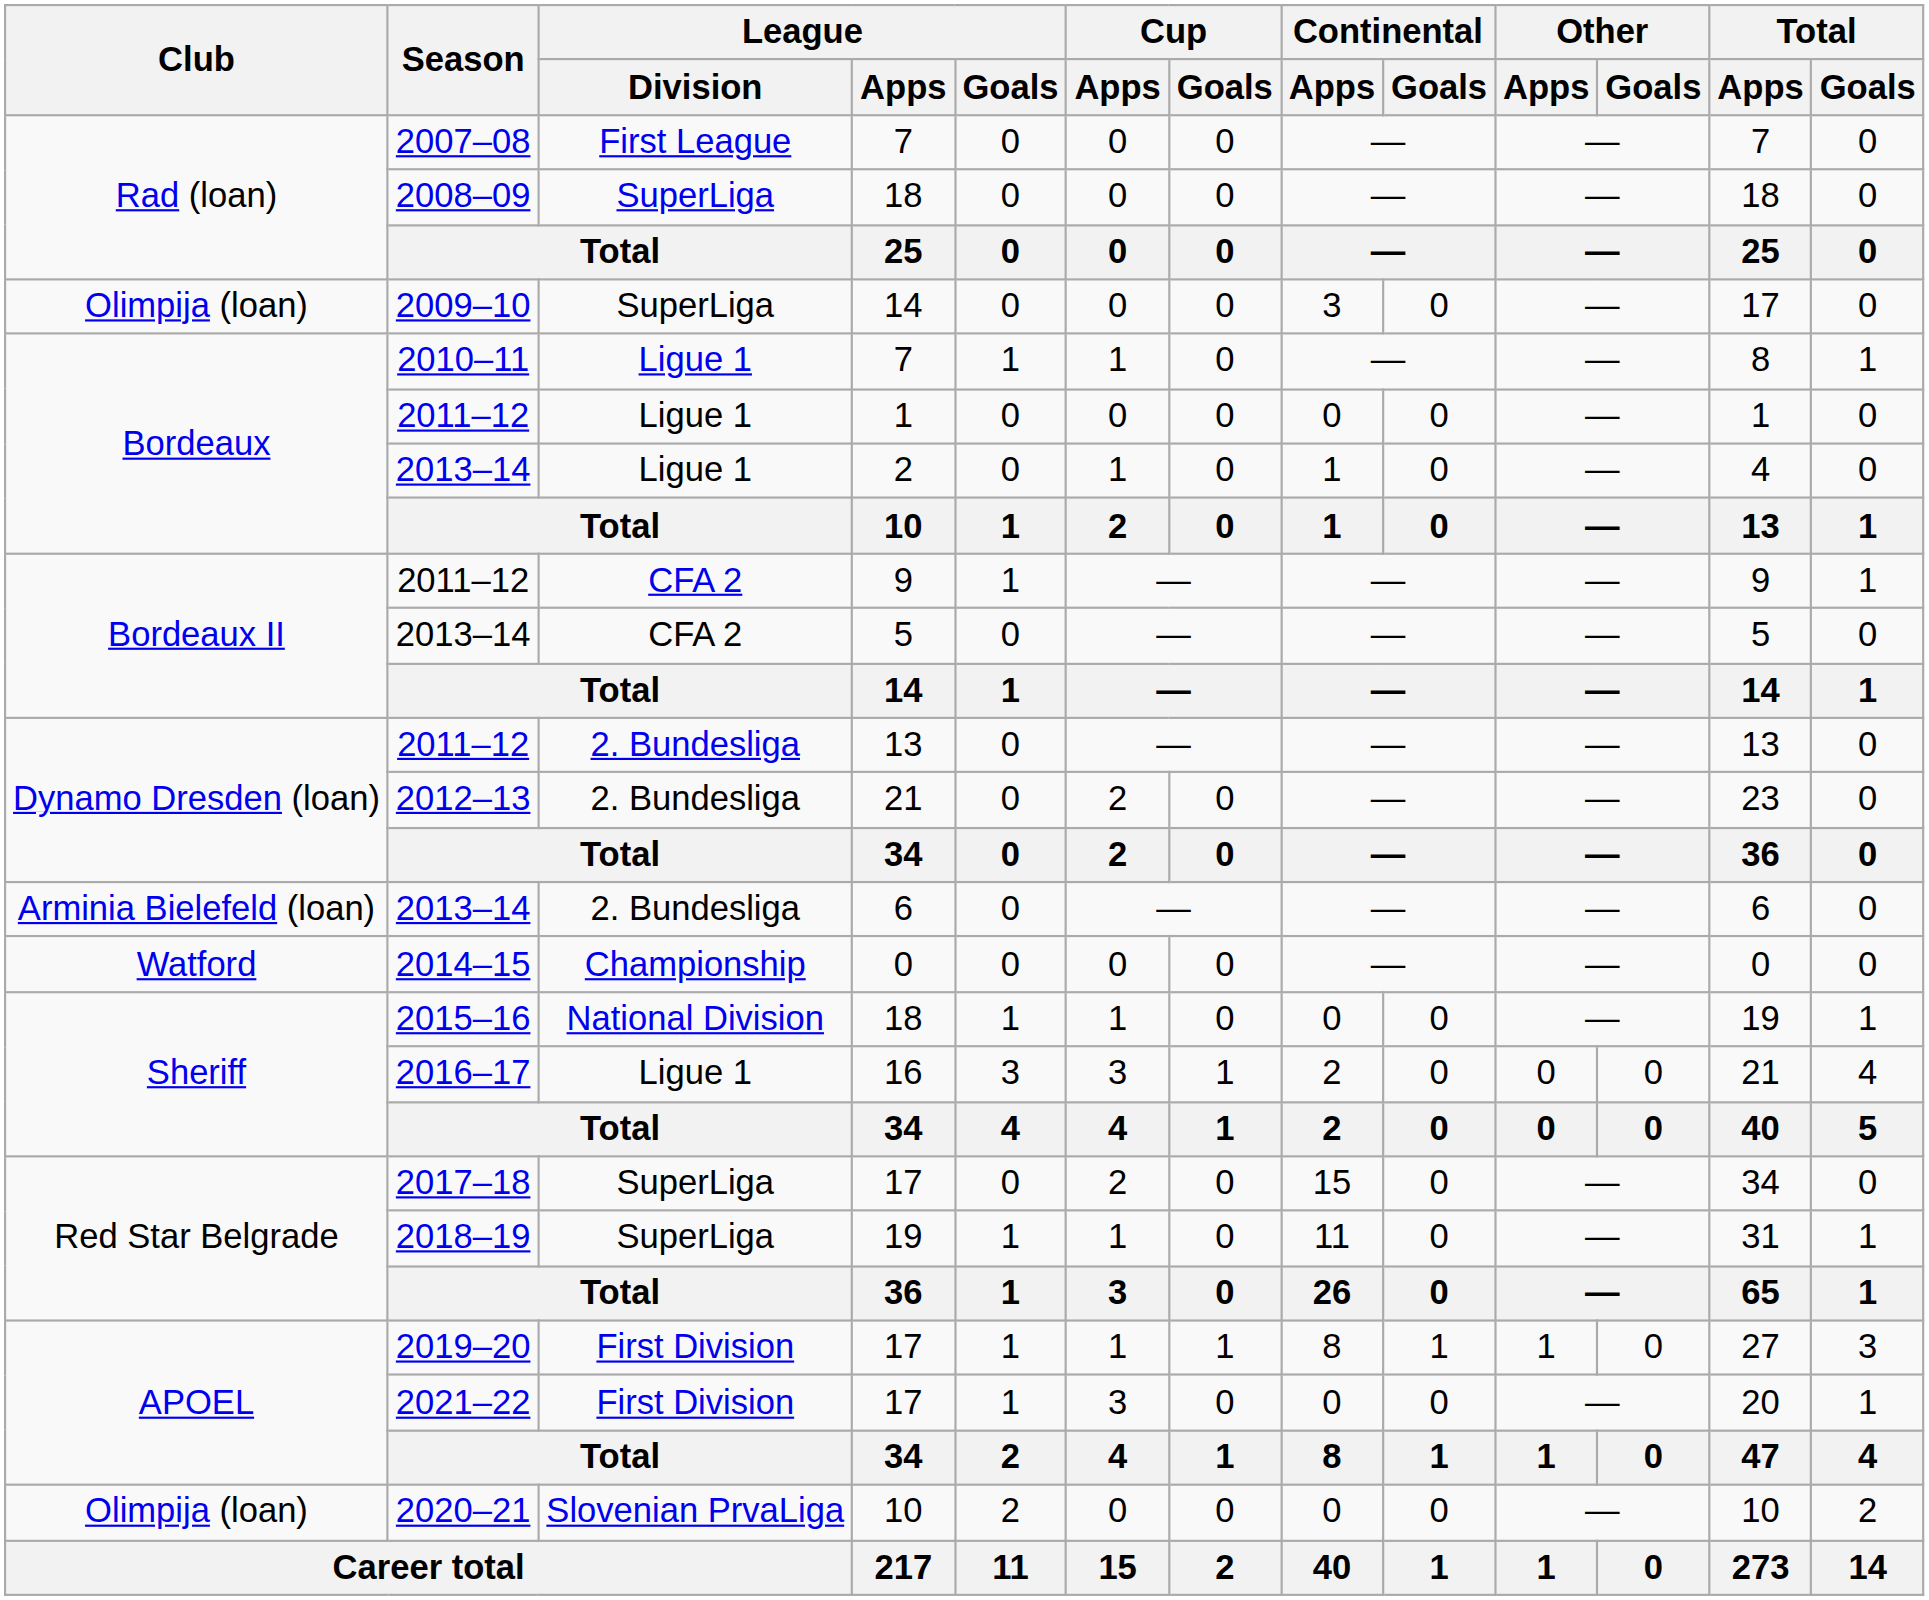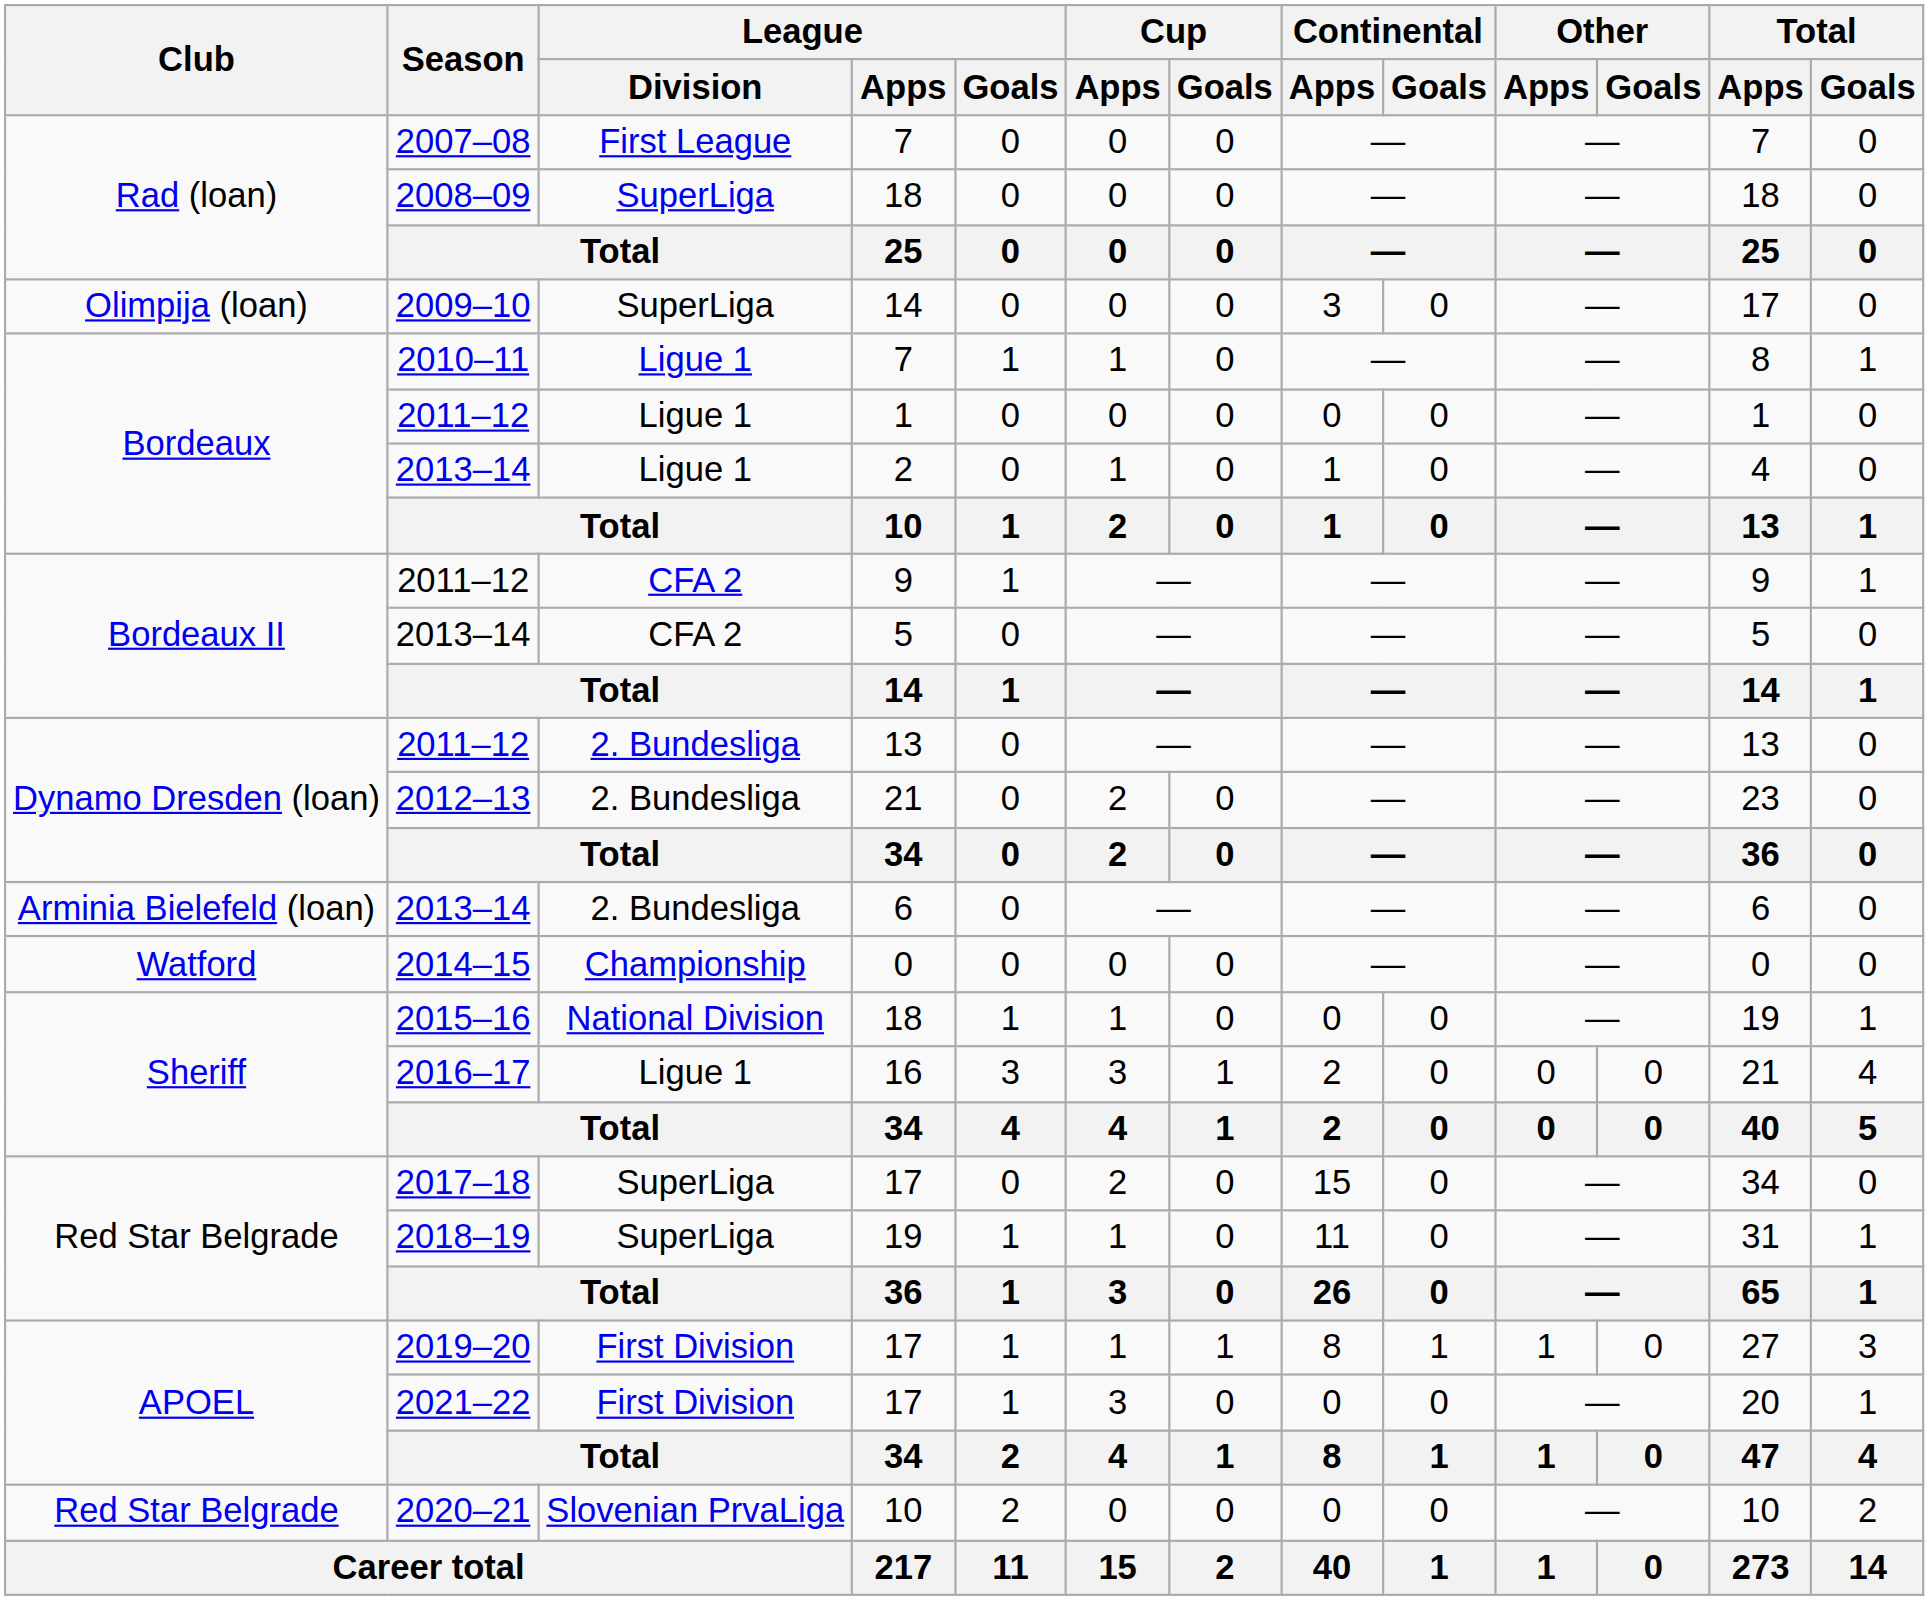 <table class="wikitable" style="text-align:center">
 <tr>
 <th rowspan="2">Club</th>
 <th rowspan="2">Season</th>
 <th colspan="3">League</th>
 <th colspan="2">Cup</th>
 <th colspan="2">Continental</th>
 <th colspan="2">Other</th>
 <th colspan="2">Total</th>
 </tr>
 <tr>
 <th>Division</th>
 <th>Apps</th>
 <th>Goals</th>
 <th>Apps</th>
 <th>Goals</th>
 <th>Apps</th>
 <th>Goals</th>
 <th>Apps</th>
 <th>Goals</th>
 <th>Apps</th>
 <th>Goals</th>
 </tr>
 <tr>
 <td rowspan="3"><a href='#'>Rad</a> (loan)</td>
 <td><a href='#'>2007–08</a></td>
 <td><a href='#'>First League</a></td>
 <td>7</td>
 <td>0</td>
 <td>0</td>
 <td>0</td>
 <td colspan="2">—</td>
 <td colspan="2">—</td>
 <td>7</td>
 <td>0</td>
 </tr>
 <tr>
 <td><a href='#'>2008–09</a></td>
 <td><a href='#'>SuperLiga</a></td>
 <td>18</td>
 <td>0</td>
 <td>0</td>
 <td>0</td>
 <td colspan="2">—</td>
 <td colspan="2">—</td>
 <td>18</td>
 <td>0</td>
 </tr>
 <tr>
 <th colspan="2">Total</th>
 <th>25</th>
 <th>0</th>
 <th>0</th>
 <th>0</th>
 <th colspan="2">—</th>
 <th colspan="2">—</th>
 <th>25</th>
 <th>0</th>
 </tr>
 <tr>
 <td><a href='#'>Olimpija</a> (loan)</td>
 <td><a href='#'>2009–10</a></td>
 <td>SuperLiga</td>
 <td>14</td>
 <td>0</td>
 <td>0</td>
 <td>0</td>
 <td>3</td>
 <td>0</td>
 <td colspan="2">—</td>
 <td>17</td>
 <td>0</td>
 </tr>
 <tr>
 <td rowspan="4"><a href='#'>Bordeaux</a></td>
 <td><a href='#'>2010–11</a></td>
 <td><a href='#'>Ligue 1</a></td>
 <td>7</td>
 <td>1</td>
 <td>1</td>
 <td>0</td>
 <td colspan="2">—</td>
 <td colspan="2">—</td>
 <td>8</td>
 <td>1</td>
 </tr>
 <tr>
 <td><a href='#'>2011–12</a></td>
 <td>Ligue 1</td>
 <td>1</td>
 <td>0</td>
 <td>0</td>
 <td>0</td>
 <td>0</td>
 <td>0</td>
 <td colspan="2">—</td>
 <td>1</td>
 <td>0</td>
 </tr>
 <tr>
 <td><a href='#'>2013–14</a></td>
 <td>Ligue 1</td>
 <td>2</td>
 <td>0</td>
 <td>1</td>
 <td>0</td>
 <td>1</td>
 <td>0</td>
 <td colspan="2">—</td>
 <td>4</td>
 <td>0</td>
 </tr>
 <tr>
 <th colspan="2">Total</th>
 <th>10</th>
 <th>1</th>
 <th>2</th>
 <th>0</th>
 <th>1</th>
 <th>0</th>
 <th colspan="2">—</th>
 <th>13</th>
 <th>1</th>
 </tr>
 <tr>
 <td rowspan="3"><a href='#'>Bordeaux II</a></td>
 <td>2011–12</td>
 <td><a href='#'>CFA 2</a></td>
 <td>9</td>
 <td>1</td>
 <td colspan="2">—</td>
 <td colspan="2">—</td>
 <td colspan="2">—</td>
 <td>9</td>
 <td>1</td>
 </tr>
 <tr>
 <td>2013–14</td>
 <td>CFA 2</td>
 <td>5</td>
 <td>0</td>
 <td colspan="2">—</td>
 <td colspan="2">—</td>
 <td colspan="2">—</td>
 <td>5</td>
 <td>0</td>
 </tr>
 <tr>
 <th colspan="2">Total</th>
 <th>14</th>
 <th>1</th>
 <th colspan="2">—</th>
 <th colspan="2">—</th>
 <th colspan="2">—</th>
 <th>14</th>
 <th>1</th>
 </tr>
 <tr>
 <td rowspan="3"><a href='#'>Dynamo Dresden</a> (loan)</td>
 <td><a href='#'>2011–12</a></td>
 <td><a href='#'>2. Bundesliga</a></td>
 <td>13</td>
 <td>0</td>
 <td colspan="2">—</td>
 <td colspan="2">—</td>
 <td colspan="2">—</td>
 <td>13</td>
 <td>0</td>
 </tr>
 <tr>
 <td><a href='#'>2012–13</a></td>
 <td>2. Bundesliga</td>
 <td>21</td>
 <td>0</td>
 <td>2</td>
 <td>0</td>
 <td colspan="2">—</td>
 <td colspan="2">—</td>
 <td>23</td>
 <td>0</td>
 </tr>
 <tr>
 <th colspan="2">Total</th>
 <th>34</th>
 <th>0</th>
 <th>2</th>
 <th>0</th>
 <th colspan="2">—</th>
 <th colspan="2">—</th>
 <th>36</th>
 <th>0</th>
 </tr>
 <tr>
 <td><a href='#'>Arminia Bielefeld</a> (loan)</td>
 <td><a href='#'>2013–14</a></td>
 <td>2. Bundesliga</td>
 <td>6</td>
 <td>0</td>
 <td colspan="2">—</td>
 <td colspan="2">—</td>
 <td colspan="2">—</td>
 <td>6</td>
 <td>0</td>
 </tr>
 <tr>
 <td><a href='#'>Watford</a></td>
 <td><a href='#'>2014–15</a></td>
 <td><a href='#'>Championship</a></td>
 <td>0</td>
 <td>0</td>
 <td>0</td>
 <td>0</td>
 <td colspan="2">—</td>
 <td colspan="2">—</td>
 <td>0</td>
 <td>0</td>
 </tr>
 <tr>
 <td rowspan="3"><a href='#'>Sheriff</a></td>
 <td><a href='#'>2015–16</a></td>
 <td><a href='#'>National Division</a></td>
 <td>18</td>
 <td>1</td>
 <td>1</td>
 <td>0</td>
 <td>0</td>
 <td>0</td>
 <td colspan="2">—</td>
 <td>19</td>
 <td>1</td>
 </tr>
 <tr>
 <td><a href='#'>2016–17</a></td>
 <td>Ligue 1</td>
 <td>16</td>
 <td>3</td>
 <td>3</td>
 <td>1</td>
 <td>2</td>
 <td>0</td>
 <td>0</td>
 <td>0</td>
 <td>21</td>
 <td>4</td>
 </tr>
 <tr>
 <th colspan="2">Total</th>
 <th>34</th>
 <th>4</th>
 <th>4</th>
 <th>1</th>
 <th>2</th>
 <th>0</th>
 <th>0</th>
 <th>0</th>
 <th>40</th>
 <th>5</th>
 </tr>
 <tr>
 <td rowspan="3">Red Star Belgrade</td>
 <td><a href='#'>2017–18</a></td>
 <td>SuperLiga</td>
 <td>17</td>
 <td>0</td>
 <td>2</td>
 <td>0</td>
 <td>15</td>
 <td>0</td>
 <td colspan="2">—</td>
 <td>34</td>
 <td>0</td>
 </tr>
 <tr>
 <td><a href='#'>2018–19</a></td>
 <td>SuperLiga</td>
 <td>19</td>
 <td>1</td>
 <td>1</td>
 <td>0</td>
 <td>11</td>
 <td>0</td>
 <td colspan="2">—</td>
 <td>31</td>
 <td>1</td>
 </tr>
 <tr>
 <th colspan="2">Total</th>
 <th>36</th>
 <th>1</th>
 <th>3</th>
 <th>0</th>
 <th>26</th>
 <th>0</th>
 <th colspan="2">—</th>
 <th>65</th>
 <th>1</th>
 </tr>
 <tr>
 <td rowspan="3"><a href='#'>APOEL</a></td>
 <td><a href='#'>2019–20</a></td>
 <td><a href='#'>First Division</a></td>
 <td>17</td>
 <td>1</td>
 <td>1</td>
 <td>1</td>
 <td>8</td>
 <td>1</td>
 <td>1</td>
 <td>0</td>
 <td>27</td>
 <td>3</td>
 </tr>
 <tr>
 <td><a href='#'>2021–22</a></td>
 <td><a href='#'>First Division</a></td>
 <td>17</td>
 <td>1</td>
 <td>3</td>
 <td>0</td>
 <td>0</td>
 <td>0</td>
 <td colspan="2">—</td>
 <td>20</td>
 <td>1</td>
 </tr>
 <tr>
 <th colspan="2">Total</th>
 <th>34</th>
 <th>2</th>
 <th>4</th>
 <th>1</th>
 <th>8</th>
 <th>1</th>
 <th>1</th>
 <th>0</th>
 <th>47</th>
 <th>4</th>
 </tr>
 <tr>
-<td><a href='#'>Olimpija</a> (loan)</td>
+<td><a href='#'>Red Star Belgrade</a></td>
 <td><a href='#'>2020–21</a></td>
 <td><a href='#'>Slovenian PrvaLiga</a></td>
 <td>10</td>
 <td>2</td>
 <td>0</td>
 <td>0</td>
 <td>0</td>
 <td>0</td>
 <td colspan="2">—</td>
 <td>10</td>
 <td>2</td>
 </tr>
 <tr>
 <th colspan="3">Career total</th>
 <th>217</th>
 <th>11</th>
 <th>15</th>
 <th>2</th>
 <th>40</th>
 <th>1</th>
 <th>1</th>
 <th>0</th>
 <th>273</th>
 <th>14</th>
 </tr>
 </table>
